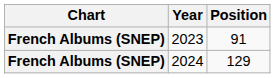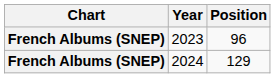 <table class="wikitable plainrowheaders" style="text-align:center;">
 <tr>
 <th scope="col">Chart</th>
 <th scope="col">Year</th>
 <th scope="col">Position</th>
 </tr>
 <tr>
 <th scope="row">French Albums (SNEP)</th>
 <td>2023</td>
-<td>91</td>
+<td>96</td>
 </tr>
 <tr>
 <th scope="row">French Albums (SNEP)</th>
 <td>2024</td>
 <td>129</td>
 </tr>
 </table>
